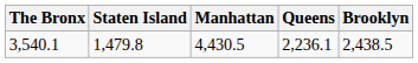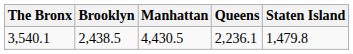 <table class="wikitable">
 <tr>
 <th>The Bronx</th>
-<th>Staten Island</th>
+<th>Brooklyn</th>
 <th>Manhattan</th>
 <th>Queens</th>
-<th>Brooklyn</th>
+<th>Staten Island</th>
 </tr>
 <tr>
 <td>3,540.1</td>
-<td>1,479.8</td>
+<td>2,438.5</td>
 <td>4,430.5</td>
 <td>2,236.1</td>
-<td>2,438.5</td>
+<td>1,479.8</td>
 </tr>
 </table>
